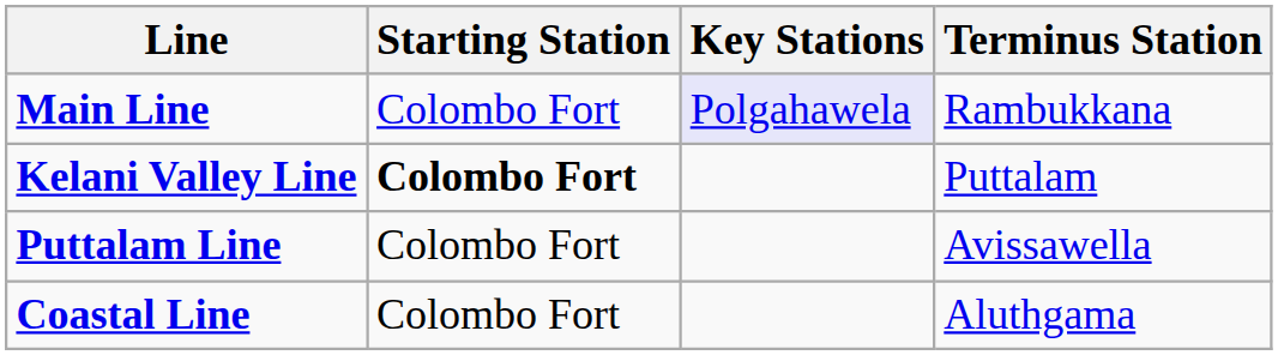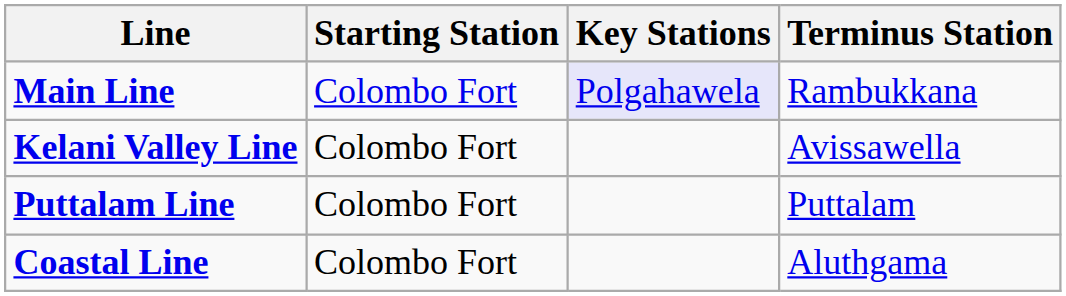 <table class="wikitable">
 <tr>
 <th>Line</th>
 <th>Starting Station</th>
 <th>Key Stations</th>
 <th>Terminus Station</th>
 </tr>
 <tr>
 <td><strong><a href='#'>Main Line</a></strong></td>
 <td><a href='#'>Colombo Fort</a></td>
 <td style="background: lavender;"><a href='#'>Polgahawela</a></td>
 <td><a href='#'>Rambukkana</a></td>
 </tr>
 <tr>
 <td><strong><a href='#'>Kelani Valley Line</a></strong></td>
-<td><strong>Colombo Fort</strong></td>
+<td>Colombo Fort</td>
 <td></td>
-<td><a href='#'>Puttalam</a></td>
+<td><a href='#'>Avissawella</a></td>
 </tr>
 <tr>
 <td><strong><a href='#'>Puttalam Line</a></strong></td>
 <td>Colombo Fort</td>
 <td></td>
-<td><a href='#'>Avissawella</a></td>
+<td><a href='#'>Puttalam</a></td>
 </tr>
 <tr>
 <td><strong><a href='#'>Coastal Line</a></strong></td>
 <td>Colombo Fort</td>
 <td></td>
 <td><a href='#'>Aluthgama</a></td>
 </tr>
 </table>
